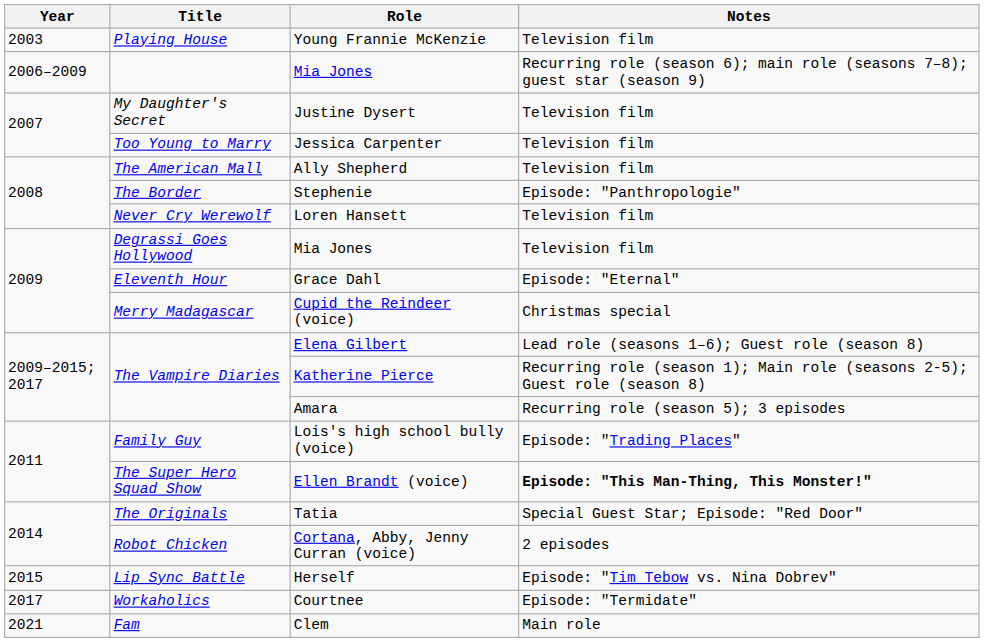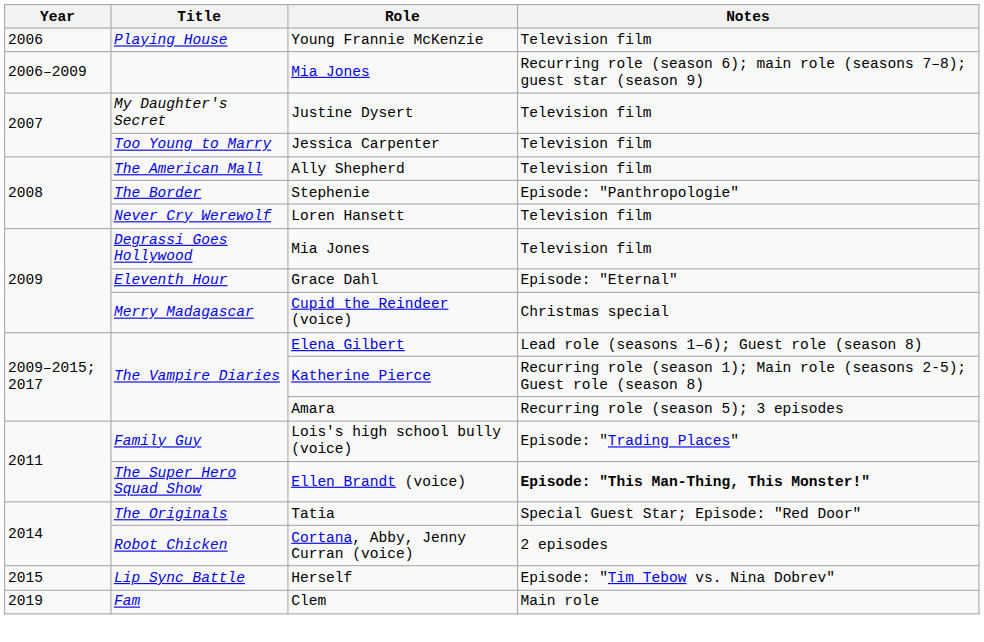 <table class="wikitable sortable">
 <tr>
 <th>Year</th>
 <th>Title</th>
 <th>Role</th>
 <th class="unsortable">Notes</th>
 </tr>
 <tr>
-<td>2003</td>
+<td>2006</td>
 <td><em><a href='#'>Playing House</a></em></td>
 <td>Young Frannie McKenzie</td>
 <td>Television film</td>
 </tr>
 <tr>
 <td>2006–2009</td>
 <td></td>
 <td><a href='#'>Mia Jones</a></td>
 <td>Recurring role (season 6); main role (seasons 7–8); guest star (season 9)</td>
 </tr>
 <tr>
 <td rowspan="2">2007</td>
 <td><em>My Daughter's Secret</em></td>
 <td>Justine Dysert</td>
 <td>Television film</td>
 </tr>
 <tr>
 <td><em><a href='#'>Too Young to Marry</a></em></td>
 <td>Jessica Carpenter</td>
 <td>Television film</td>
 </tr>
 <tr>
 <td rowspan="3">2008</td>
 <td data-sort-value="American Mall, The"><em><a href='#'>The American Mall</a></em></td>
 <td>Ally Shepherd</td>
 <td>Television film</td>
 </tr>
 <tr>
 <td data-sort-value="Border, The"><em><a href='#'>The Border</a></em></td>
 <td>Stephenie</td>
 <td>Episode: "Panthropologie"</td>
 </tr>
 <tr>
 <td><em><a href='#'>Never Cry Werewolf</a></em></td>
 <td>Loren Hansett</td>
 <td>Television film</td>
 </tr>
 <tr>
 <td rowspan="3">2009</td>
 <td><em><a href='#'>Degrassi Goes Hollywood</a></em></td>
 <td>Mia Jones</td>
 <td>Television film</td>
 </tr>
 <tr>
 <td><em><a href='#'>Eleventh Hour</a></em></td>
 <td>Grace Dahl</td>
 <td>Episode: "Eternal"</td>
 </tr>
 <tr>
 <td><em><a href='#'>Merry Madagascar</a></em></td>
 <td><a href='#'>Cupid the Reindeer</a> (voice)</td>
 <td>Christmas special</td>
 </tr>
 <tr>
 <td rowspan="3">2009–2015; 2017</td>
 <td rowspan="3" data-sort-value="Vampire Diaries, The"><em><a href='#'>The Vampire Diaries</a></em></td>
 <td><a href='#'>Elena Gilbert</a></td>
 <td>Lead role (seasons 1–6); Guest role (season 8)</td>
 </tr>
 <tr>
 <td><a href='#'>Katherine Pierce</a></td>
 <td>Recurring role (season 1); Main role (seasons 2-5); Guest role (season 8)</td>
 </tr>
 <tr>
 <td>Amara</td>
 <td>Recurring role (season 5); 3 episodes</td>
 </tr>
 <tr>
 <td rowspan="2">2011</td>
 <td><em><a href='#'>Family Guy</a></em></td>
 <td>Lois's high school bully (voice)</td>
 <td>Episode: "<a href='#'>Trading Places</a>"</td>
 </tr>
 <tr>
 <td data-sort-value="Super Hero Squad Show, The"><em><a href='#'>The Super Hero Squad Show</a></em></td>
 <td><a href='#'>Ellen Brandt</a> (voice)</td>
 <td><strong>Episode: "This Man-Thing, This Monster!"</strong></td>
 </tr>
 <tr>
 <td rowspan="2">2014</td>
 <td data-sort-value="Originals, The"><em><a href='#'>The Originals</a></em></td>
 <td>Tatia</td>
 <td>Special Guest Star; Episode: "Red Door"</td>
 </tr>
 <tr>
 <td><em><a href='#'>Robot Chicken</a></em></td>
 <td><a href='#'>Cortana</a>, Abby, Jenny Curran (voice)</td>
 <td>2 episodes</td>
 </tr>
 <tr>
 <td>2015</td>
 <td><em><a href='#'>Lip Sync Battle</a></em></td>
 <td>Herself</td>
 <td>Episode: "<a href='#'>Tim Tebow</a> vs. Nina Dobrev"</td>
 </tr>
 <tr>
-<td>2017</td>
-<td><em><a href='#'>Workaholics</a></em></td>
-<td>Courtnee</td>
-<td>Episode: "Termidate"</td>
-</tr>
-<tr>
-<td>2021</td>
+<td>2019</td>
 <td><em><a href='#'>Fam</a></em></td>
 <td>Clem</td>
 <td>Main role</td>
 </tr>
 </table>
